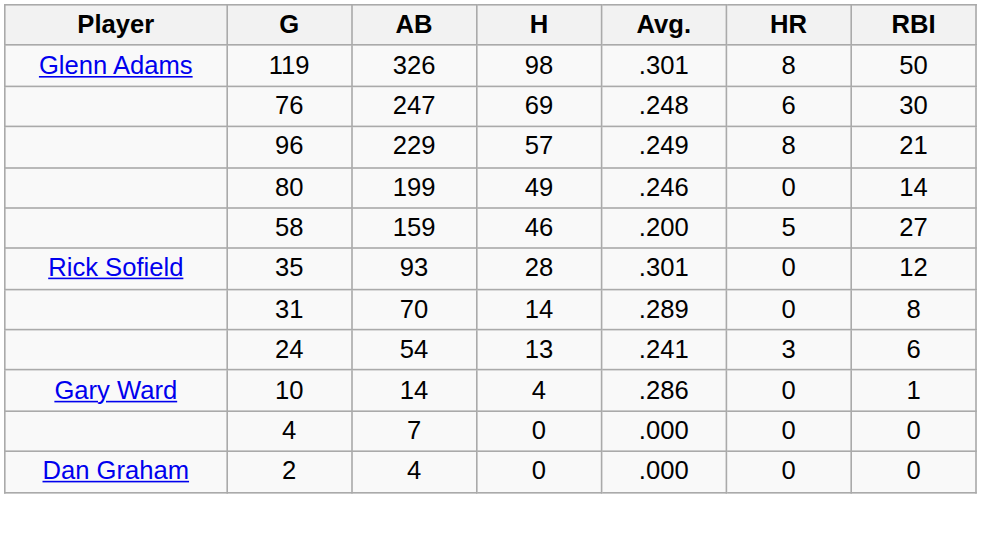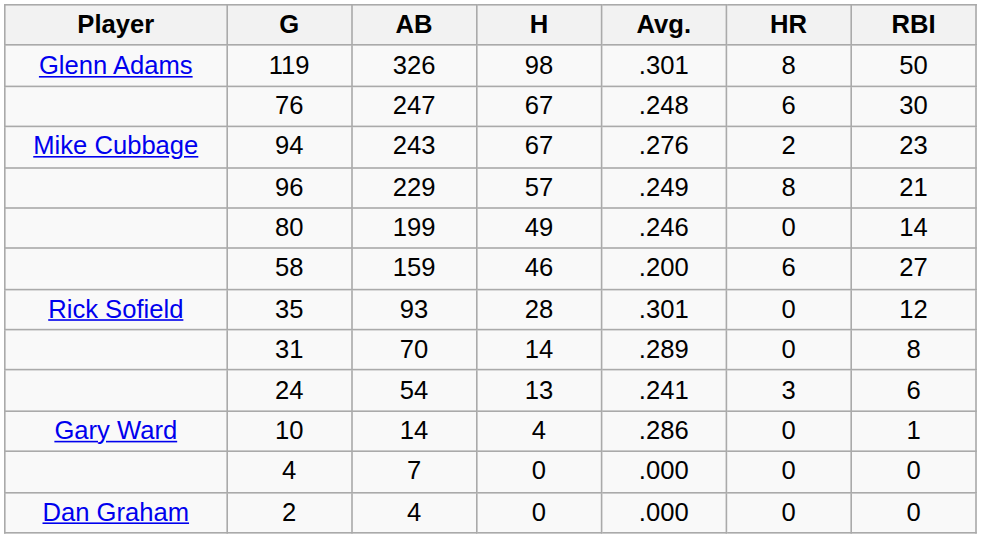 <table class="wikitable sortable">
 <tr>
 <th bgcolor="#DDDDFF" width="16%">Player</th>
 <th bgcolor="#DDDDFF" width="9%">G</th>
 <th bgcolor="#DDDDFF" width="9%">AB</th>
 <th bgcolor="#DDDDFF" width="9%">H</th>
 <th bgcolor="#DDDDFF" width="9%">Avg.</th>
 <th bgcolor="#DDDDFF" width="9%">HR</th>
 <th bgcolor="#DDDDFF" width="9%">RBI</th>
 </tr>
 <tr align="center">
 <td><a href='#'>Glenn Adams</a></td>
 <td>119</td>
 <td>326</td>
 <td>98</td>
 <td>.301</td>
 <td>8</td>
 <td>50</td>
 </tr>
 <tr align="center">
 <td></td>
 <td>76</td>
 <td>247</td>
-<td>69</td>
+<td>67</td>
 <td>.248</td>
 <td>6</td>
 <td>30</td>
+</tr>
+<tr align="center">
+<td><a href='#'>Mike Cubbage</a></td>
+<td>94</td>
+<td>243</td>
+<td>67</td>
+<td>.276</td>
+<td>2</td>
+<td>23</td>
 </tr>
 <tr align="center">
 <td></td>
 <td>96</td>
 <td>229</td>
 <td>57</td>
 <td>.249</td>
 <td>8</td>
 <td>21</td>
 </tr>
 <tr align="center">
 <td></td>
 <td>80</td>
 <td>199</td>
 <td>49</td>
 <td>.246</td>
 <td>0</td>
 <td>14</td>
 </tr>
 <tr align="center">
 <td></td>
 <td>58</td>
 <td>159</td>
 <td>46</td>
 <td>.200</td>
-<td>5</td>
+<td>6</td>
 <td>27</td>
 </tr>
 <tr align="center">
 <td><a href='#'>Rick Sofield</a></td>
 <td>35</td>
 <td>93</td>
 <td>28</td>
 <td>.301</td>
 <td>0</td>
 <td>12</td>
 </tr>
 <tr align="center">
 <td></td>
 <td>31</td>
 <td>70</td>
 <td>14</td>
 <td>.289</td>
 <td>0</td>
 <td>8</td>
 </tr>
 <tr align="center">
 <td></td>
 <td>24</td>
 <td>54</td>
 <td>13</td>
 <td>.241</td>
 <td>3</td>
 <td>6</td>
 </tr>
 <tr align="center">
 <td><a href='#'>Gary Ward</a></td>
 <td>10</td>
 <td>14</td>
 <td>4</td>
 <td>.286</td>
 <td>0</td>
 <td>1</td>
 </tr>
 <tr align="center">
 <td></td>
 <td>4</td>
 <td>7</td>
 <td>0</td>
 <td>.000</td>
 <td>0</td>
 <td>0</td>
 </tr>
 <tr align="center">
 <td><a href='#'>Dan Graham</a></td>
 <td>2</td>
 <td>4</td>
 <td>0</td>
 <td>.000</td>
 <td>0</td>
 <td>0</td>
 </tr>
 </table>
